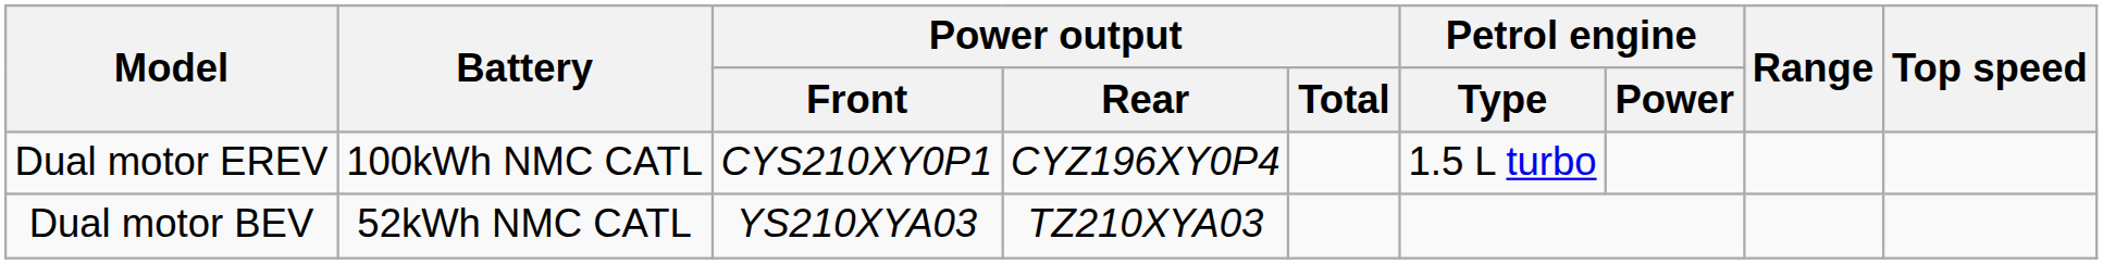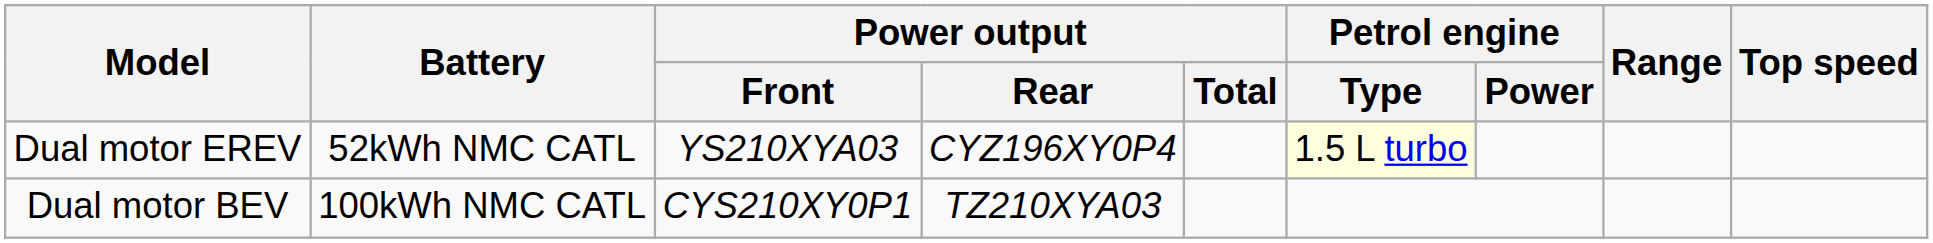 <table class="wikitable" style="text-align:center;">
 <tr>
 <th rowspan="2">Model</th>
 <th rowspan="2">Battery</th>
 <th colspan="3">Power output</th>
 <th colspan="2">Petrol engine</th>
 <th rowspan="2">Range</th>
 <th rowspan="2">Top speed</th>
 </tr>
 <tr>
 <th>Front</th>
 <th>Rear</th>
 <th>Total</th>
 <th>Type</th>
 <th>Power</th>
 </tr>
 <tr>
 <td>Dual motor EREV</td>
-<td>100kWh NMC CATL</td>
-<td><em>CYS210XY0P1</em><br></td>
+<td>52kWh NMC CATL</td>
+<td><em>YS210XYA03</em><br></td>
 <td><em>CYZ196XY0P4</em><br></td>
 <td></td>
-<td>1.5 L <a href='#'>turbo</a></td>
+<td style="background: lightyellow;">1.5 L <a href='#'>turbo</a></td>
 <td></td>
 <td></td>
 <td></td>
 </tr>
 <tr>
 <td>Dual motor BEV</td>
-<td>52kWh NMC CATL</td>
-<td><em>YS210XYA03</em><br></td>
+<td>100kWh NMC CATL</td>
+<td><em>CYS210XY0P1</em><br></td>
 <td><em>TZ210XYA03</em><br></td>
 <td></td>
 <td colspan="2"></td>
 <td></td>
 <td></td>
 </tr>
 </table>
